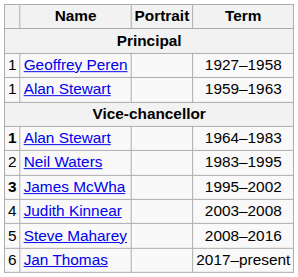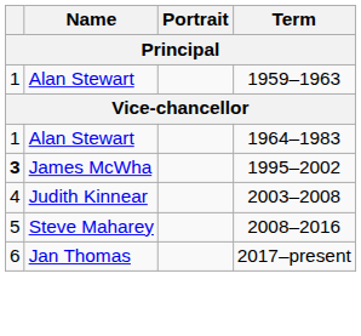 <table class="wikitable">
 <tr>
 <th></th>
 <th>Name</th>
 <th>Portrait</th>
 <th>Term</th>
 </tr>
 <tr>
 <th colspan=4>Principal</th>
 </tr>
 <tr>
 <td align=center>1</td>
-<td><a href='#'>Geoffrey Peren</a></td>
-<td></td>
-<td align=center>1927–1958</td>
-</tr>
-<tr>
-<td align=center>1</td>
 <td><a href='#'>Alan Stewart</a></td>
 <td></td>
 <td align=center>1959–1963</td>
 </tr>
 <tr>
 <th colspan=4>Vice-chancellor</th>
 </tr>
 <tr>
-<td align=center><strong>1</strong></td>
+<td align=center>1</td>
 <td><a href='#'>Alan Stewart</a></td>
 <td></td>
 <td align=center>1964–1983</td>
-</tr>
-<tr>
-<td align=center>2</td>
-<td><a href='#'>Neil Waters</a></td>
-<td></td>
-<td align=center>1983–1995</td>
 </tr>
 <tr>
 <td align=center><strong>3</strong></td>
 <td><a href='#'>James McWha</a></td>
 <td></td>
 <td align=center>1995–2002</td>
 </tr>
 <tr>
 <td align=center>4</td>
 <td><a href='#'>Judith Kinnear</a></td>
 <td></td>
 <td align=center>2003–2008</td>
 </tr>
 <tr>
 <td align=center>5</td>
 <td><a href='#'>Steve Maharey</a></td>
 <td></td>
 <td align=center>2008–2016</td>
 </tr>
 <tr>
 <td align=center>6</td>
 <td><a href='#'>Jan Thomas</a></td>
 <td></td>
 <td align=center>2017–present</td>
 </tr>
 </table>
